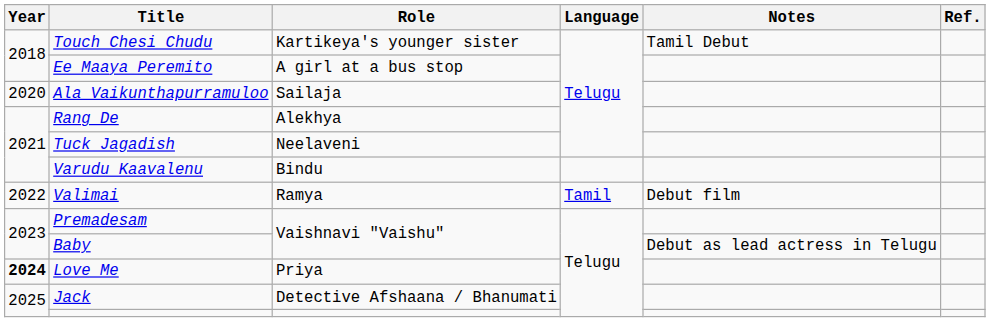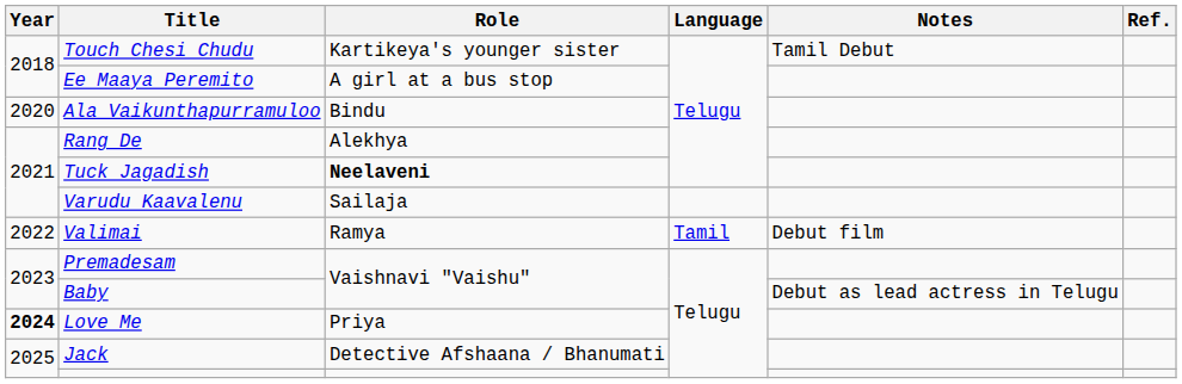 <table class="wikitable sortable">
 <tr>
 <th scope="col">Year</th>
 <th scope="col">Title</th>
 <th scope="col">Role</th>
 <th scope="col">Language</th>
 <th scope="col">Notes</th>
 <th>Ref.</th>
 </tr>
 <tr>
 <td rowspan="2">2018</td>
 <td><em><a href='#'>Touch Chesi Chudu</a></em></td>
 <td>Kartikeya's younger sister</td>
 <td rowspan="5"><a href='#'>Telugu</a></td>
 <td>Tamil Debut</td>
 <td></td>
 </tr>
 <tr>
 <td><em><a href='#'>Ee Maaya Peremito</a></em></td>
 <td>A girl at a bus stop</td>
 <td></td>
 <td></td>
 </tr>
 <tr>
 <td>2020</td>
 <td><em><a href='#'>Ala Vaikunthapurramuloo</a></em></td>
-<td>Sailaja</td>
+<td>Bindu</td>
 <td></td>
 <td></td>
 </tr>
 <tr>
 <td rowspan="3">2021</td>
 <td><em><a href='#'>Rang De</a></em></td>
 <td>Alekhya</td>
 <td></td>
 <td></td>
 </tr>
 <tr>
 <td><em><a href='#'>Tuck Jagadish</a></em></td>
-<td>Neelaveni</td>
+<td><strong>Neelaveni</strong></td>
 <td></td>
 <td></td>
 </tr>
 <tr>
 <td><em><a href='#'>Varudu Kaavalenu</a></em></td>
-<td>Bindu</td>
+<td>Sailaja</td>
 <td></td>
 <td></td>
 <td></td>
 </tr>
 <tr>
 <td>2022</td>
 <td><em><a href='#'>Valimai</a></em></td>
 <td>Ramya</td>
 <td><a href='#'>Tamil</a></td>
 <td>Debut film</td>
 <td></td>
 </tr>
 <tr>
 <td rowspan="2">2023</td>
 <td><em><a href='#'>Premadesam</a></em></td>
 <td rowspan="2">Vaishnavi "Vaishu"</td>
 <td rowspan="5">Telugu</td>
 <td></td>
 <td></td>
 </tr>
 <tr>
 <td><em><a href='#'>Baby</a></em></td>
 <td>Debut as lead actress in Telugu</td>
 <td></td>
 </tr>
 <tr>
 <td><strong>2024</strong></td>
 <td><a href='#'><em>Love Me</em></a></td>
 <td>Priya</td>
 <td></td>
 <td></td>
 </tr>
 <tr>
 <td rowspan="2">2025</td>
 <td><em><a href='#'>Jack</a></em></td>
 <td>Detective Afshaana / Bhanumati</td>
 <td></td>
 <td></td>
 </tr>
 <tr>
 <td></td>
 <td></td>
 <td></td>
 <td></td>
 </tr>
 </table>
